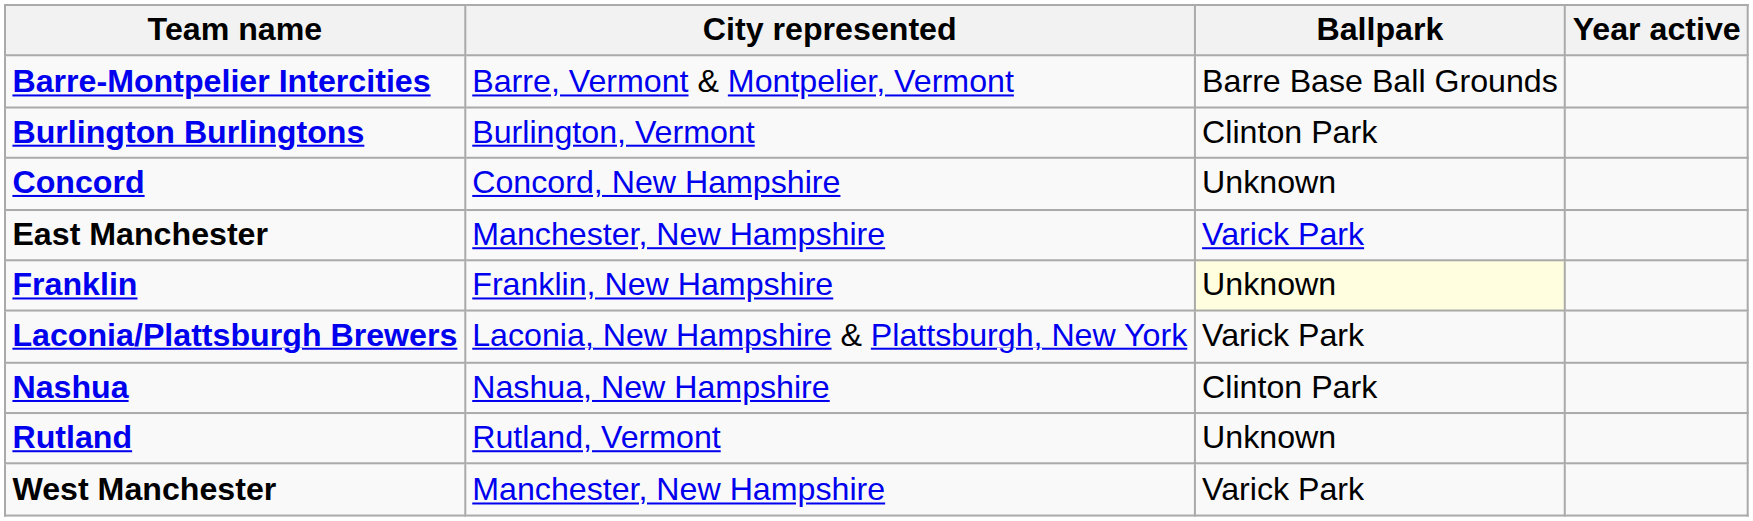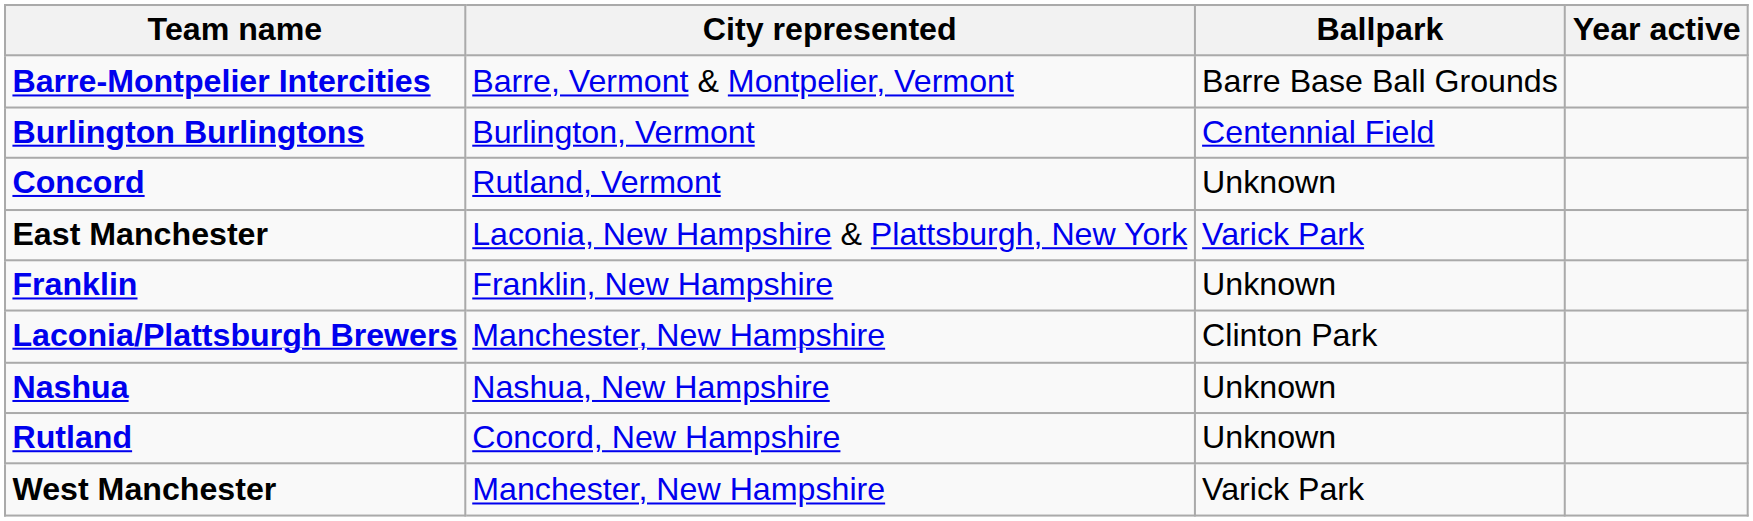 <table class="wikitable">
 <tr>
 <th>Team name</th>
 <th>City represented</th>
 <th>Ballpark</th>
 <th>Year active</th>
 </tr>
 <tr>
 <td><strong><a href='#'>Barre-Montpelier Intercities</a></strong></td>
 <td><a href='#'>Barre, Vermont</a> & <a href='#'>Montpelier, Vermont</a></td>
 <td>Barre Base Ball Grounds</td>
 <td></td>
 </tr>
 <tr>
 <td><strong><a href='#'>Burlington Burlingtons</a></strong></td>
 <td><a href='#'>Burlington, Vermont</a></td>
-<td>Clinton Park</td>
+<td><a href='#'>Centennial Field</a></td>
 <td></td>
 </tr>
 <tr>
 <td><strong><a href='#'>Concord</a></strong></td>
-<td><a href='#'>Concord, New Hampshire</a></td>
+<td><a href='#'>Rutland, Vermont</a></td>
 <td>Unknown</td>
 <td></td>
 </tr>
 <tr>
 <td><strong>East Manchester</strong></td>
-<td><a href='#'>Manchester, New Hampshire</a></td>
+<td><a href='#'>Laconia, New Hampshire</a> & <a href='#'>Plattsburgh, New York</a></td>
 <td><a href='#'>Varick Park</a></td>
 <td></td>
 </tr>
 <tr>
 <td><strong><a href='#'>Franklin</a></strong></td>
 <td><a href='#'>Franklin, New Hampshire</a></td>
-<td style="background: lightyellow;">Unknown</td>
+<td>Unknown</td>
 <td></td>
 </tr>
 <tr>
 <td><strong><a href='#'>Laconia/Plattsburgh Brewers</a></strong></td>
-<td><a href='#'>Laconia, New Hampshire</a> & <a href='#'>Plattsburgh, New York</a></td>
-<td>Varick Park</td>
+<td><a href='#'>Manchester, New Hampshire</a></td>
+<td>Clinton Park</td>
 <td></td>
 </tr>
 <tr>
 <td><strong><a href='#'>Nashua</a></strong></td>
 <td><a href='#'>Nashua, New Hampshire</a></td>
-<td>Clinton Park</td>
+<td>Unknown</td>
 <td></td>
 </tr>
 <tr>
 <td><strong><a href='#'>Rutland</a></strong></td>
-<td><a href='#'>Rutland, Vermont</a></td>
+<td><a href='#'>Concord, New Hampshire</a></td>
 <td>Unknown</td>
 <td></td>
 </tr>
 <tr>
 <td><strong>West Manchester</strong></td>
 <td><a href='#'>Manchester, New Hampshire</a></td>
 <td>Varick Park</td>
 <td></td>
 </tr>
 </table>
